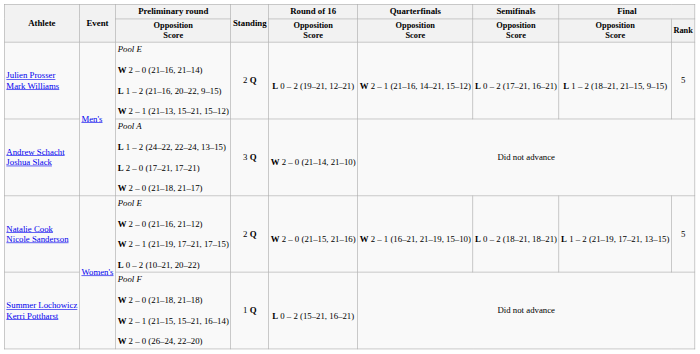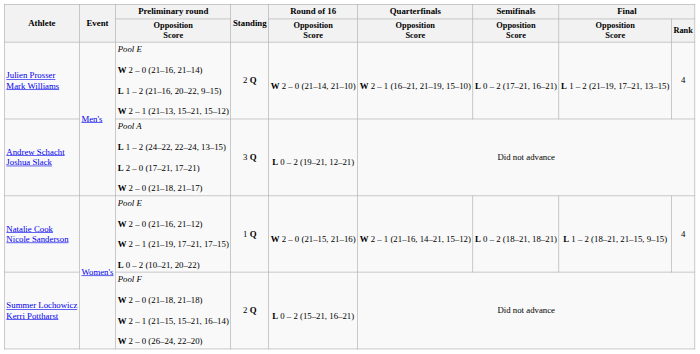 <table class=wikitable style="font-size:90%">
 <tr>
 <th rowspan="2">Athlete</th>
 <th rowspan="2">Event</th>
 <th>Preliminary round</th>
 <th rowspan="2">Standing</th>
 <th>Round of 16</th>
 <th>Quarterfinals</th>
 <th>Semifinals</th>
 <th colspan=2>Final</th>
 </tr>
 <tr style="font-size:95%">
 <th>Opposition<br>Score</th>
 <th>Opposition<br>Score</th>
 <th>Opposition<br>Score</th>
 <th>Opposition<br>Score</th>
 <th>Opposition<br>Score</th>
 <th>Rank</th>
 </tr>
 <tr align=center>
 <td align=left><a href='#'>Julien Prosser</a><br><a href='#'>Mark Williams</a></td>
 <td align=left rowspan=2><a href='#'>Men's</a></td>
 <td align=left><em>Pool E</em><br><br><strong>W</strong> 2 – 0 (21–16, 21–14)<br><br><strong>L</strong> 1 – 2 (21–16, 20–22, 9–15)<br><br><strong>W</strong> 2 – 1 (21–13, 15–21, 15–12)</td>
 <td>2 <strong>Q</strong></td>
-<td><br><strong>L</strong> 0 – 2 (19–21, 12–21)</td>
-<td><br><strong>W</strong> 2 – 1 (21–16, 14–21, 15–12)</td>
+<td><br><strong>W</strong> 2 – 0 (21–14, 21–10)</td>
+<td><br><strong>W</strong> 2 – 1 (16–21, 21–19, 15–10)</td>
 <td><br><strong>L</strong> 0 – 2 (17–21, 16–21)</td>
-<td><br><strong>L</strong> 1 – 2 (18–21, 21–15, 9–15)</td>
-<td>5</td>
+<td><br><strong>L</strong> 1 – 2 (21–19, 17–21, 13–15)</td>
+<td>4</td>
 </tr>
 <tr align=center>
 <td align=left><a href='#'>Andrew Schacht</a><br><a href='#'>Joshua Slack</a></td>
 <td align=left><em>Pool A</em><br><br><strong>L</strong> 1 – 2 (24–22, 22–24, 13–15)<br><br><strong>L</strong> 2 – 0 (17–21, 17–21)<br><br><strong>W</strong> 2 – 0 (21–18, 21–17)</td>
 <td>3 <strong>Q</strong></td>
-<td><br><strong>W</strong> 2 – 0 (21–14, 21–10)</td>
+<td><br><strong>L</strong> 0 – 2 (19–21, 12–21)</td>
 <td colspan=4>Did not advance</td>
 </tr>
 <tr align=center>
 <td align=left><a href='#'>Natalie Cook</a><br><a href='#'>Nicole Sanderson</a></td>
 <td align=left rowspan=2><a href='#'>Women's</a></td>
 <td align=left><em>Pool E</em><br><br><strong>W</strong> 2 – 0 (21–16, 21–12)<br><br><strong>W</strong> 2 – 1 (21–19, 17–21, 17–15)<br><br><strong>L</strong> 0 – 2 (10–21, 20–22)</td>
-<td>2 <strong>Q</strong></td>
+<td>1 <strong>Q</strong></td>
 <td><br><strong>W</strong> 2 – 0 (21–15, 21–16)</td>
-<td><br><strong>W</strong> 2 – 1 (16–21, 21–19, 15–10)</td>
+<td><br><strong>W</strong> 2 – 1 (21–16, 14–21, 15–12)</td>
 <td><br><strong>L</strong> 0 – 2 (18–21, 18–21)</td>
-<td><br><strong>L</strong> 1 – 2 (21–19, 17–21, 13–15)</td>
-<td>5</td>
+<td><br><strong>L</strong> 1 – 2 (18–21, 21–15, 9–15)</td>
+<td>4</td>
 </tr>
 <tr align=center>
 <td align=left><a href='#'>Summer Lochowicz</a><br><a href='#'>Kerri Pottharst</a></td>
 <td align=left><em>Pool F</em><br><br><strong>W</strong> 2 – 0 (21–18, 21–18)<br><br><strong>W</strong> 2 – 1 (21–15, 15–21, 16–14)<br><br><strong>W</strong> 2 – 0 (26–24, 22–20)</td>
-<td>1 <strong>Q</strong></td>
+<td>2 <strong>Q</strong></td>
 <td><br><strong>L</strong> 0 – 2 (15–21, 16–21)</td>
 <td colspan=4>Did not advance</td>
 </tr>
 </table>
